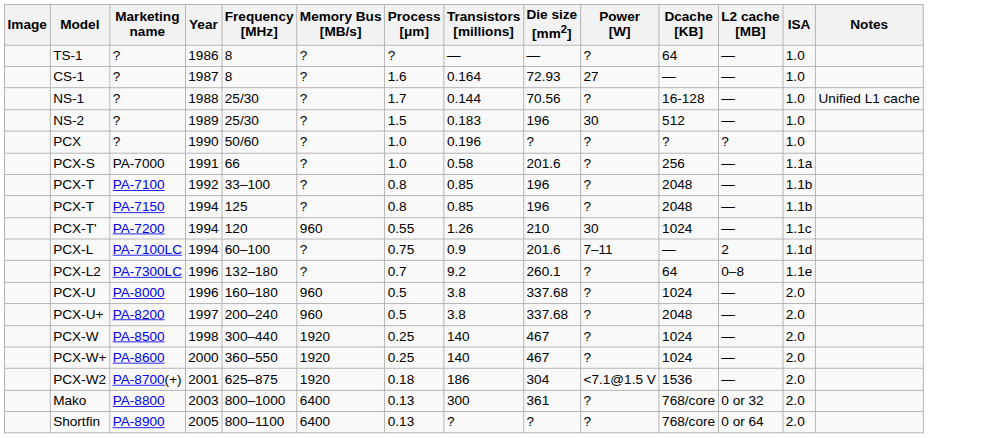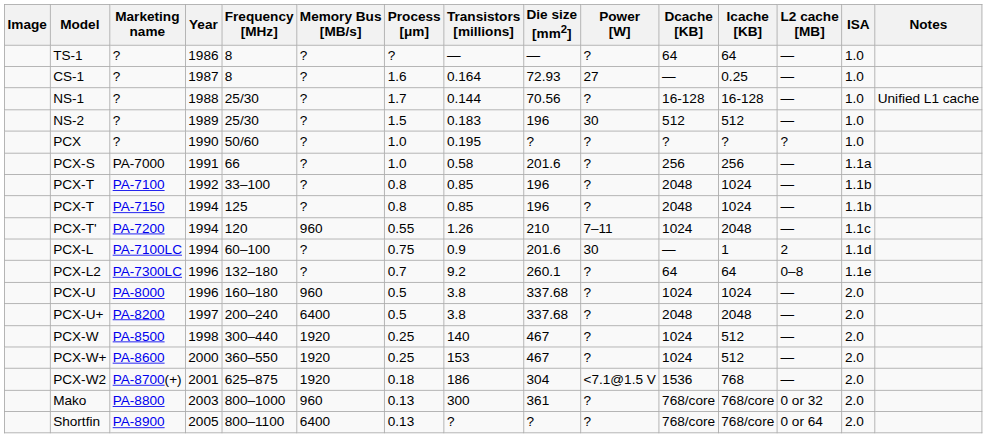 <table class="sortable wikitable">
 <tr>
 <th>Image</th>
 <th>Model</th>
 <th>Marketing<br>name</th>
 <th>Year</th>
 <th>Frequency<br>[MHz]</th>
 <th>Memory Bus<br>[MB/s]</th>
 <th>Process<br>[μm]</th>
 <th>Transistors<br>[millions]</th>
 <th>Die size<br>[mm<sup>2</sup>]</th>
 <th>Power<br>[W]</th>
 <th>Dcache<br>[KB]</th>
+<th>Icache<br>[KB]</th>
 <th>L2 cache<br>[MB]</th>
 <th>ISA</th>
 <th>Notes</th>
 </tr>
 <tr>
 <td></td>
 <td>TS-1</td>
 <td>?</td>
 <td>1986</td>
 <td>8</td>
 <td>?</td>
 <td>?</td>
 <td>—</td>
 <td>—</td>
 <td>?</td>
+<td>64</td>
 <td>64</td>
 <td>—</td>
 <td>1.0</td>
 <td></td>
 </tr>
 <tr>
 <td></td>
 <td>CS-1</td>
 <td>?</td>
 <td>1987</td>
 <td>8</td>
 <td>?</td>
 <td>1.6</td>
 <td>0.164</td>
 <td>72.93</td>
 <td>27</td>
 <td>—</td>
+<td>0.25</td>
 <td>—</td>
 <td>1.0</td>
 <td></td>
 </tr>
 <tr>
 <td></td>
 <td>NS-1</td>
 <td>?</td>
 <td>1988</td>
 <td>25/30</td>
 <td>?</td>
 <td>1.7</td>
 <td>0.144</td>
 <td>70.56</td>
 <td>?</td>
+<td>16-128</td>
 <td>16-128</td>
 <td>—</td>
 <td>1.0</td>
 <td> Unified L1 cache</td>
 </tr>
 <tr>
 <td></td>
 <td>NS-2</td>
 <td>?</td>
 <td>1989</td>
 <td>25/30</td>
 <td>?</td>
 <td>1.5</td>
 <td>0.183</td>
 <td>196</td>
 <td>30</td>
 <td>512</td>
+<td>512</td>
 <td>—</td>
 <td>1.0</td>
 <td></td>
 </tr>
 <tr>
 <td></td>
 <td>PCX</td>
 <td>?</td>
 <td>1990</td>
 <td>50/60</td>
 <td>?</td>
 <td>1.0</td>
-<td>0.196</td>
+<td>0.195</td>
+<td>?</td>
 <td>?</td>
 <td>?</td>
 <td>?</td>
 <td>?</td>
 <td>1.0</td>
 <td></td>
 </tr>
 <tr>
 <td></td>
 <td>PCX-S</td>
 <td>PA-7000</td>
 <td>1991</td>
 <td>66</td>
 <td>?</td>
 <td>1.0</td>
 <td>0.58</td>
 <td>201.6</td>
 <td>?</td>
 <td>256</td>
+<td>256</td>
 <td>—</td>
 <td>1.1a</td>
 <td></td>
 </tr>
 <tr>
 <td></td>
 <td>PCX-T</td>
 <td><a href='#'>PA-7100</a></td>
 <td>1992</td>
 <td>33–100</td>
 <td>?</td>
 <td>0.8</td>
 <td>0.85</td>
 <td>196</td>
 <td>?</td>
 <td>2048</td>
+<td>1024</td>
 <td>—</td>
 <td>1.1b</td>
 <td></td>
 </tr>
 <tr>
 <td></td>
 <td>PCX-T</td>
 <td><a href='#'>PA-7150</a></td>
 <td>1994</td>
 <td>125</td>
 <td>?</td>
 <td>0.8</td>
 <td>0.85</td>
 <td>196</td>
 <td>?</td>
 <td>2048</td>
+<td>1024</td>
 <td>—</td>
 <td>1.1b</td>
 <td></td>
 </tr>
 <tr>
 <td></td>
 <td>PCX-T'</td>
 <td><a href='#'>PA-7200</a></td>
 <td>1994</td>
 <td>120</td>
 <td>960</td>
 <td>0.55</td>
 <td>1.26</td>
 <td>210</td>
-<td>30</td>
+<td>7–11</td>
 <td>1024</td>
+<td>2048</td>
 <td>—</td>
 <td>1.1c</td>
 <td></td>
 </tr>
 <tr>
 <td></td>
 <td>PCX-L</td>
 <td><a href='#'>PA-7100LC</a></td>
 <td>1994</td>
 <td>60–100</td>
 <td>?</td>
 <td>0.75</td>
 <td>0.9</td>
 <td>201.6</td>
-<td>7–11</td>
+<td>30</td>
 <td>—</td>
+<td>1</td>
 <td>2</td>
 <td>1.1d</td>
 <td></td>
 </tr>
 <tr>
 <td></td>
 <td>PCX-L2</td>
 <td><a href='#'>PA-7300LC</a></td>
 <td>1996</td>
 <td>132–180</td>
 <td>?</td>
 <td>0.7</td>
 <td>9.2</td>
 <td>260.1</td>
 <td>?</td>
+<td>64</td>
 <td>64</td>
 <td>0–8</td>
 <td>1.1e</td>
 <td></td>
 </tr>
 <tr>
 <td></td>
 <td>PCX-U</td>
 <td><a href='#'>PA-8000</a></td>
 <td>1996</td>
 <td>160–180</td>
 <td>960</td>
 <td>0.5</td>
 <td>3.8</td>
 <td>337.68</td>
 <td>?</td>
 <td>1024</td>
+<td>1024</td>
 <td>—</td>
 <td>2.0</td>
 <td></td>
 </tr>
 <tr>
 <td></td>
 <td>PCX-U+</td>
 <td><a href='#'>PA-8200</a></td>
 <td>1997</td>
 <td>200–240</td>
-<td>960</td>
+<td>6400</td>
 <td>0.5</td>
 <td>3.8</td>
 <td>337.68</td>
 <td>?</td>
+<td>2048</td>
 <td>2048</td>
 <td>—</td>
 <td>2.0</td>
 <td></td>
 </tr>
 <tr>
 <td></td>
 <td>PCX-W</td>
 <td><a href='#'>PA-8500</a></td>
 <td>1998</td>
 <td>300–440</td>
 <td>1920</td>
 <td>0.25</td>
 <td>140</td>
 <td>467</td>
 <td>?</td>
 <td>1024</td>
+<td>512</td>
 <td>—</td>
 <td>2.0</td>
 <td></td>
 </tr>
 <tr>
 <td></td>
 <td>PCX-W+</td>
 <td><a href='#'>PA-8600</a></td>
 <td>2000</td>
 <td>360–550</td>
 <td>1920</td>
 <td>0.25</td>
-<td>140</td>
+<td>153</td>
 <td>467</td>
 <td>?</td>
 <td>1024</td>
+<td>512</td>
 <td>—</td>
 <td>2.0</td>
 <td></td>
 </tr>
 <tr>
 <td></td>
 <td>PCX-W2</td>
 <td><a href='#'>PA-8700</a>(+)</td>
 <td>2001</td>
 <td>625–875</td>
 <td>1920</td>
 <td>0.18</td>
 <td>186</td>
 <td>304</td>
 <td><7.1@1.5 V</td>
 <td>1536</td>
+<td>768</td>
 <td>—</td>
 <td>2.0</td>
 <td></td>
 </tr>
 <tr>
 <td></td>
 <td>Mako</td>
 <td><a href='#'>PA-8800</a></td>
 <td>2003</td>
 <td>800–1000</td>
-<td>6400</td>
+<td>960</td>
 <td>0.13</td>
 <td>300</td>
 <td>361</td>
 <td>?</td>
+<td>768/core</td>
 <td>768/core</td>
 <td>0 or 32</td>
 <td>2.0</td>
 <td></td>
 </tr>
 <tr>
 <td></td>
 <td>Shortfin</td>
 <td><a href='#'>PA-8900</a></td>
 <td>2005</td>
 <td>800–1100</td>
 <td>6400</td>
 <td>0.13</td>
 <td>?</td>
 <td>?</td>
 <td>?</td>
 <td>768/core</td>
+<td>768/core</td>
 <td>0 or 64</td>
 <td>2.0</td>
 <td></td>
 </tr>
 </table>
